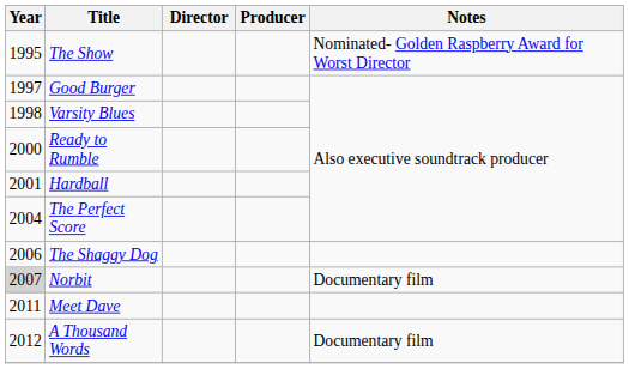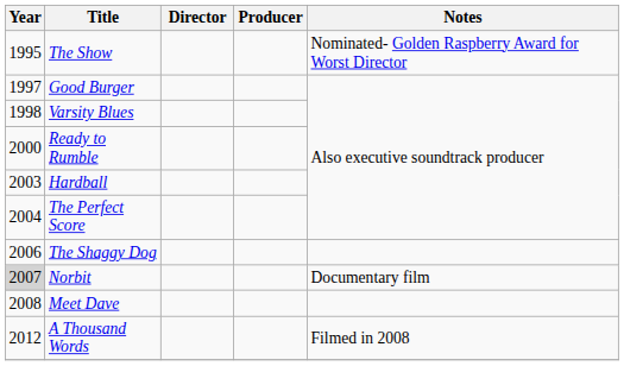 <table class="wikitable">
 <tr>
 <th>Year</th>
 <th>Title</th>
 <th width=65>Director</th>
 <th width=65>Producer</th>
 <th>Notes</th>
 </tr>
 <tr>
 <td>1995</td>
 <td><em><a href='#'>The Show</a></em></td>
 <td></td>
 <td></td>
 <td>Nominated- <a href='#'>Golden Raspberry Award for Worst Director</a></td>
 </tr>
 <tr>
 <td>1997</td>
 <td><em><a href='#'>Good Burger</a></em></td>
 <td></td>
 <td></td>
 <td rowspan="5">Also executive soundtrack producer</td>
 </tr>
 <tr>
 <td>1998</td>
 <td><em><a href='#'>Varsity Blues</a></em></td>
 <td></td>
 <td></td>
 </tr>
 <tr>
 <td>2000</td>
 <td><em><a href='#'>Ready to Rumble</a></em></td>
 <td></td>
 <td></td>
 </tr>
 <tr>
-<td>2001</td>
+<td>2003</td>
 <td><em><a href='#'>Hardball</a></em></td>
 <td></td>
 <td></td>
 </tr>
 <tr>
 <td>2004</td>
 <td><em><a href='#'>The Perfect Score</a></em></td>
 <td></td>
 <td></td>
 </tr>
 <tr>
 <td>2006</td>
 <td><em><a href='#'>The Shaggy Dog</a></em></td>
 <td></td>
 <td></td>
 <td></td>
 </tr>
 <tr>
 <td style="background: lightgrey;">2007</td>
 <td><em><a href='#'>Norbit</a></em></td>
 <td></td>
 <td></td>
 <td>Documentary film</td>
 </tr>
 <tr>
-<td>2011</td>
+<td>2008</td>
 <td><em><a href='#'>Meet Dave</a></em></td>
 <td></td>
 <td></td>
 <td></td>
 </tr>
 <tr>
 <td>2012</td>
 <td><em><a href='#'>A Thousand Words</a></em></td>
 <td></td>
 <td></td>
-<td>Documentary film</td>
+<td>Filmed in 2008</td>
 </tr>
 <tr>
 </tr>
 </table>
